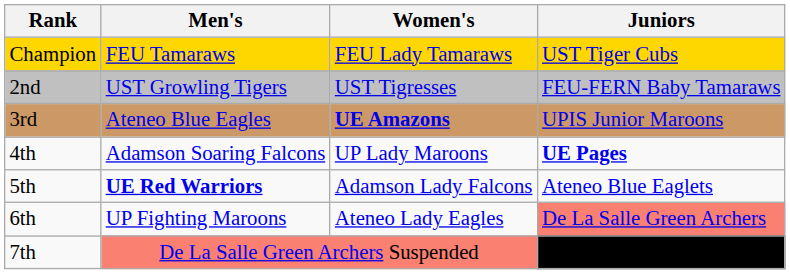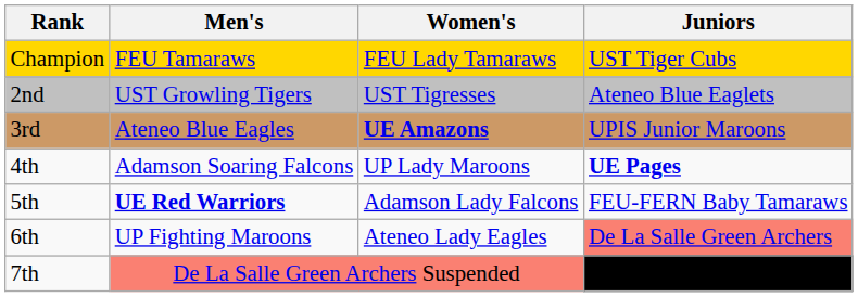 <table class="wikitable" align="center"|>
 <tr>
 <th>Rank</th>
 <th>Men's</th>
 <th>Women's</th>
 <th>Juniors</th>
 </tr>
 <tr bgcolor=gold>
 <td>Champion</td>
 <td> <a href='#'>FEU Tamaraws</a></td>
 <td> <a href='#'>FEU Lady Tamaraws</a></td>
 <td> <a href='#'>UST Tiger Cubs</a></td>
 </tr>
 <tr bgcolor=silver>
 <td>2nd</td>
 <td> <a href='#'>UST Growling Tigers</a></td>
 <td> <a href='#'>UST Tigresses</a></td>
-<td> <a href='#'>FEU-FERN Baby Tamaraws</a></td>
+<td> <a href='#'>Ateneo Blue Eaglets</a></td>
 </tr>
 <tr bgcolor=cc9966>
 <td>3rd</td>
 <td> <a href='#'>Ateneo Blue Eagles</a></td>
 <td> <strong><a href='#'>UE Amazons</a></strong></td>
 <td> <a href='#'>UPIS Junior Maroons</a></td>
 </tr>
 <tr>
 <td>4th</td>
 <td> <a href='#'>Adamson Soaring Falcons</a></td>
 <td> <a href='#'>UP Lady Maroons</a></td>
 <td> <strong><a href='#'>UE Pages</a></strong></td>
 </tr>
 <tr>
 <td>5th</td>
 <td> <strong><a href='#'>UE Red Warriors</a></strong></td>
 <td> <a href='#'>Adamson Lady Falcons</a></td>
-<td> <a href='#'>Ateneo Blue Eaglets</a></td>
+<td> <a href='#'>FEU-FERN Baby Tamaraws</a></td>
 </tr>
 <tr>
 <td>6th</td>
 <td> <a href='#'>UP Fighting Maroons</a></td>
 <td> <a href='#'>Ateneo Lady Eagles</a></td>
 <td bgcolor=salmon> <a href='#'>De La Salle Green Archers</a></td>
 </tr>
 <tr align="center">
 <td align=left>7th</td>
 <td bgcolor=salmon colspan=2> <a href='#'>De La Salle Green Archers</a> Suspended</td>
 <td bgcolor=black>-</td>
 </tr>
 </table>
